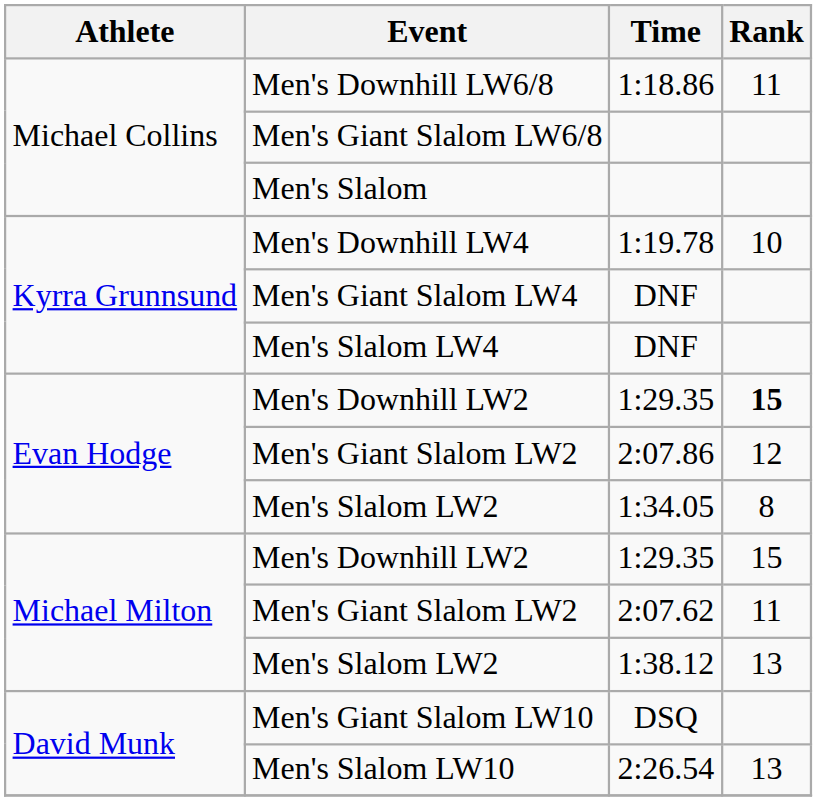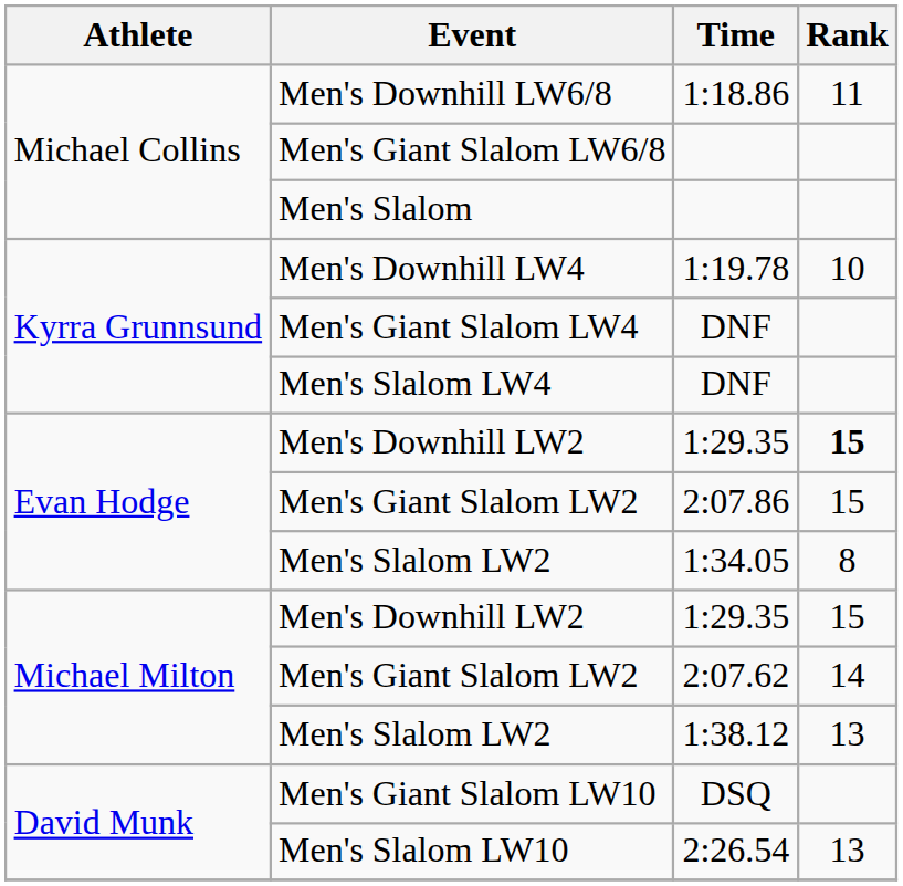 <table class="wikitable" style="font-size:90%">
 <tr>
 <th>Athlete</th>
 <th>Event</th>
 <th>Time</th>
 <th>Rank</th>
 </tr>
 <tr align=center>
 <td rowspan=3 align=left>Michael Collins</td>
 <td align=left>Men's Downhill LW6/8</td>
 <td>1:18.86</td>
 <td>11</td>
 </tr>
 <tr align=center>
 <td align=left>Men's Giant Slalom LW6/8</td>
 <td></td>
 <td></td>
 </tr>
 <tr align=center>
 <td align=left>Men's Slalom</td>
 <td></td>
 <td></td>
 </tr>
 <tr align=center>
 <td rowspan=3 align=left><a href='#'>Kyrra Grunnsund</a></td>
 <td align=left>Men's Downhill LW4</td>
 <td>1:19.78</td>
 <td>10</td>
 </tr>
 <tr align=center>
 <td align=left>Men's Giant Slalom LW4</td>
 <td>DNF</td>
 <td></td>
 </tr>
 <tr align=center>
 <td align=left>Men's Slalom LW4</td>
 <td>DNF</td>
 <td></td>
 </tr>
 <tr align=center>
 <td rowspan=3 align=left><a href='#'>Evan Hodge</a></td>
 <td align=left>Men's Downhill LW2</td>
 <td>1:29.35</td>
 <td><strong>15</strong></td>
 </tr>
 <tr align=center>
 <td align=left>Men's Giant Slalom LW2</td>
 <td>2:07.86</td>
-<td>12</td>
+<td>15</td>
 </tr>
 <tr align=center>
 <td align=left>Men's Slalom LW2</td>
 <td>1:34.05</td>
 <td>8</td>
 </tr>
 <tr align=center>
 <td rowspan=3 align=left><a href='#'>Michael Milton</a></td>
 <td align=left>Men's Downhill LW2</td>
 <td>1:29.35</td>
 <td>15</td>
 </tr>
 <tr align=center>
 <td align=left>Men's Giant Slalom LW2</td>
 <td>2:07.62</td>
-<td>11</td>
+<td>14</td>
 </tr>
 <tr align=center>
 <td align=left>Men's Slalom LW2</td>
 <td>1:38.12</td>
 <td>13</td>
 </tr>
 <tr align=center>
 <td rowspan=2 align=left><a href='#'>David Munk</a></td>
 <td align=left>Men's Giant Slalom LW10</td>
 <td>DSQ</td>
 <td></td>
 </tr>
 <tr align=center>
 <td align=left>Men's Slalom LW10</td>
 <td>2:26.54</td>
 <td>13</td>
 </tr>
 <tr>
 </tr>
 </table>
